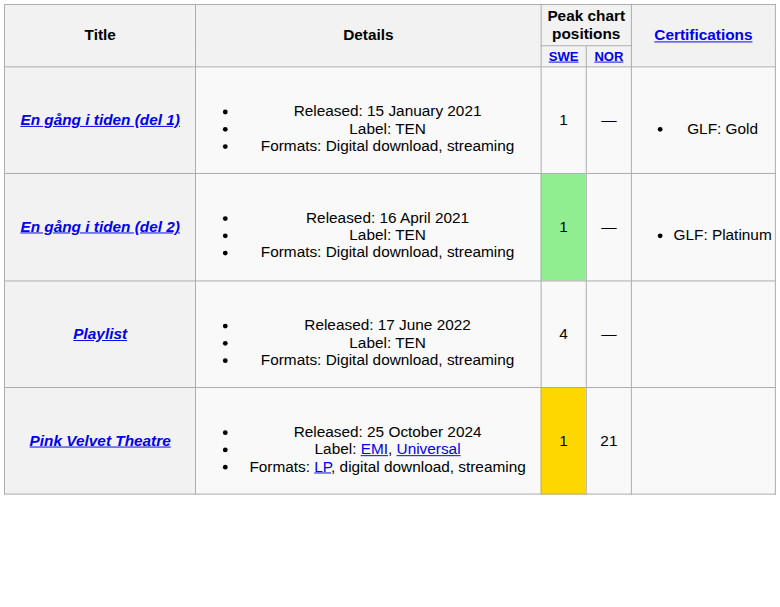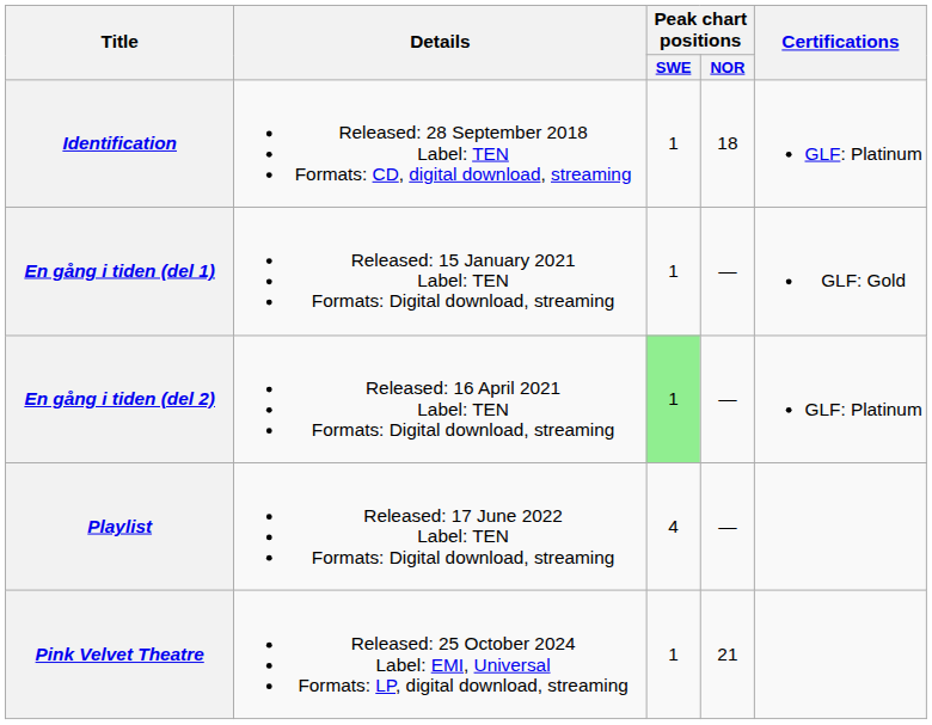 <table class="wikitable plainrowheaders" style="text-align:center;">
 <tr>
 <th scope="col" rowspan="2" style="width:12em;">Title</th>
 <th scope="col" rowspan="2" style="width:22em;">Details</th>
 <th scope="col" colspan="2">Peak chart positions</th>
 <th scope="col" rowspan="2"><a href='#'>Certifications</a></th>
 </tr>
 <tr>
 <th scope="col" style="width:3em;font-size:85%;"><a href='#'>SWE</a><br></th>
 <th scope="col" style="width:3em;font-size:85%;"><a href='#'>NOR</a><br></th>
+</tr>
+<tr>
+<th scope="row"><em><a href='#'>Identification</a></em></th>
+<td><br><ul><li>Released: 28 September 2018</li><li>Label: <a href='#'>TEN</a></li><li>Formats: <a href='#'>CD</a>, <a href='#'>digital download</a>, <a href='#'>streaming</a></li></ul></td>
+<td>1</td>
+<td>18</td>
+<td><br><ul><li><a href='#'>GLF</a>: Platinum</li></ul></td>
 </tr>
 <tr>
 <th scope="row"><em><a href='#'>En gång i tiden (del 1)</a></em></th>
 <td><br><ul><li>Released: 15 January 2021</li><li>Label: TEN</li><li>Formats: Digital download, streaming</li></ul></td>
 <td>1</td>
 <td>—</td>
 <td><br><ul><li>GLF: Gold</li></ul></td>
 </tr>
 <tr>
 <th scope="row"><em><a href='#'>En gång i tiden (del 2)</a></em></th>
 <td><br><ul><li>Released: 16 April 2021</li><li>Label: TEN</li><li>Formats: Digital download, streaming</li></ul></td>
 <td style="background: lightgreen;">1</td>
 <td>—</td>
 <td><br><ul><li>GLF: Platinum</li></ul></td>
 </tr>
 <tr>
 <th scope="row"><em><a href='#'>Playlist</a></em></th>
 <td><br><ul><li>Released: 17 June 2022</li><li>Label: TEN</li><li>Formats: Digital download, streaming</li></ul></td>
 <td>4</td>
 <td>—</td>
 <td></td>
 </tr>
 <tr>
 <th scope="row"><em><a href='#'>Pink Velvet Theatre</a></em></th>
 <td><br><ul><li>Released: 25 October 2024</li><li>Label: <a href='#'>EMI</a>, <a href='#'>Universal</a></li><li>Formats: <a href='#'>LP</a>, digital download, streaming</li></ul></td>
-<td style="background: gold;">1<br></td>
+<td>1<br></td>
 <td>21<br></td>
 <td></td>
 </tr>
 </table>
